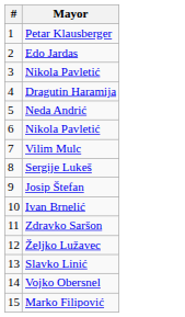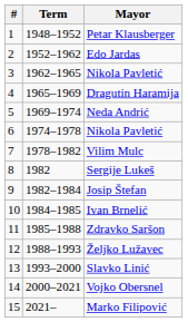 <table class="wikitable">
 <tr>
 <th>#</th>
+<th>Term</th>
 <th>Mayor</th>
 </tr>
 <tr>
 <td>1</td>
+<td>1948–1952</td>
 <td><a href='#'>Petar Klausberger</a></td>
 </tr>
 <tr>
 <td>2</td>
+<td>1952–1962</td>
 <td><a href='#'>Edo Jardas</a></td>
 </tr>
 <tr>
 <td>3</td>
+<td>1962–1965</td>
 <td><a href='#'>Nikola Pavletić</a></td>
 </tr>
 <tr>
 <td>4</td>
+<td>1965–1969</td>
 <td><a href='#'>Dragutin Haramija</a></td>
 </tr>
 <tr>
 <td>5</td>
+<td>1969–1974</td>
 <td><a href='#'>Neda Andrić</a></td>
 </tr>
 <tr>
 <td>6</td>
+<td>1974–1978</td>
 <td><a href='#'>Nikola Pavletić</a></td>
 </tr>
 <tr>
 <td>7</td>
+<td>1978–1982</td>
 <td><a href='#'>Vilim Mulc</a></td>
 </tr>
 <tr>
 <td>8</td>
+<td>1982</td>
 <td><a href='#'>Sergije Lukeš</a></td>
 </tr>
 <tr>
 <td>9</td>
+<td>1982–1984</td>
 <td><a href='#'>Josip Štefan</a></td>
 </tr>
 <tr>
 <td>10</td>
+<td>1984–1985</td>
 <td><a href='#'>Ivan Brnelić</a></td>
 </tr>
 <tr>
 <td>11</td>
+<td>1985–1988</td>
 <td><a href='#'>Zdravko Saršon</a></td>
 </tr>
 <tr>
 <td>12</td>
+<td>1988–1993</td>
 <td><a href='#'>Željko Lužavec</a></td>
 </tr>
 <tr>
 <td>13</td>
+<td>1993–2000</td>
 <td><a href='#'>Slavko Linić</a></td>
 </tr>
 <tr>
 <td>14</td>
+<td>2000–2021</td>
 <td><a href='#'>Vojko Obersnel</a></td>
 </tr>
 <tr>
 <td>15</td>
+<td>2021–</td>
 <td><a href='#'>Marko Filipović</a></td>
 </tr>
 </table>
